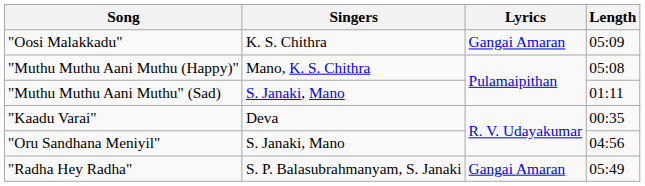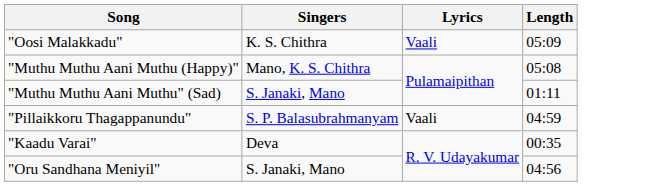 <table class="wikitable" style="font-size:95%;">
 <tr>
 <th>Song</th>
 <th>Singers</th>
 <th>Lyrics</th>
 <th>Length</th>
 </tr>
 <tr>
 <td>"Oosi Malakkadu"</td>
 <td>K. S. Chithra</td>
-<td><a href='#'>Gangai Amaran</a></td>
+<td><a href='#'>Vaali</a></td>
 <td>05:09</td>
 </tr>
 <tr>
 <td>"Muthu Muthu Aani Muthu (Happy)"</td>
 <td>Mano, <a href='#'>K. S. Chithra</a></td>
 <td rowspan=2><a href='#'>Pulamaipithan</a></td>
 <td>05:08</td>
 </tr>
 <tr>
 <td>"Muthu Muthu Aani Muthu" (Sad)</td>
 <td><a href='#'>S. Janaki</a>, <a href='#'>Mano</a></td>
 <td>01:11</td>
 </tr>
 <tr>
+<td>"Pillaikkoru Thagappanundu"</td>
+<td><a href='#'>S. P. Balasubrahmanyam</a></td>
+<td>Vaali</td>
+<td>04:59</td>
+</tr>
+<tr>
 <td>"Kaadu Varai"</td>
 <td>Deva</td>
 <td rowspan=2><a href='#'>R. V. Udayakumar</a></td>
 <td>00:35</td>
 </tr>
 <tr>
 <td>"Oru Sandhana Meniyil"</td>
 <td>S. Janaki, Mano</td>
 <td>04:56</td>
 </tr>
-<tr>
-<td>"Radha Hey Radha"</td>
-<td>S. P. Balasubrahmanyam, S. Janaki</td>
-<td><a href='#'>Gangai Amaran</a></td>
-<td>05:49</td>
-</tr>
 </table>
